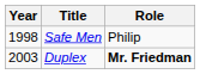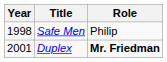 <table class="wikitable">
 <tr>
 <th>Year</th>
 <th>Title</th>
 <th>Role</th>
 </tr>
 <tr>
 <td>1998</td>
 <td><em><a href='#'>Safe Men</a></em></td>
 <td>Philip</td>
 </tr>
 <tr>
-<td>2003</td>
+<td>2001</td>
 <td><em><a href='#'>Duplex</a></em></td>
 <td><strong>Mr. Friedman</strong></td>
 </tr>
 </table>
